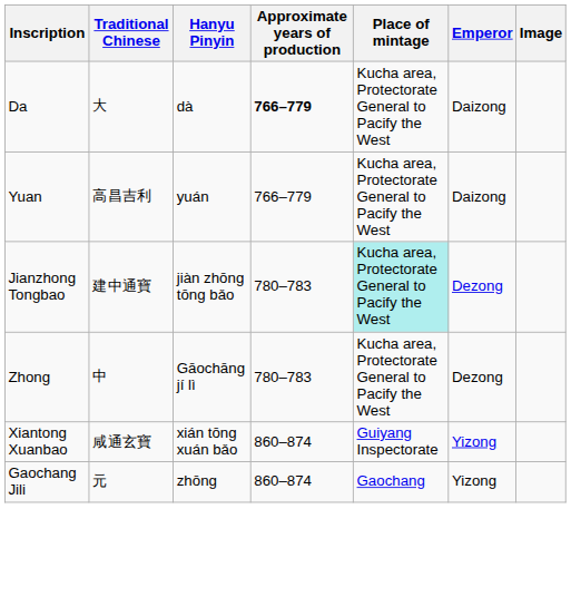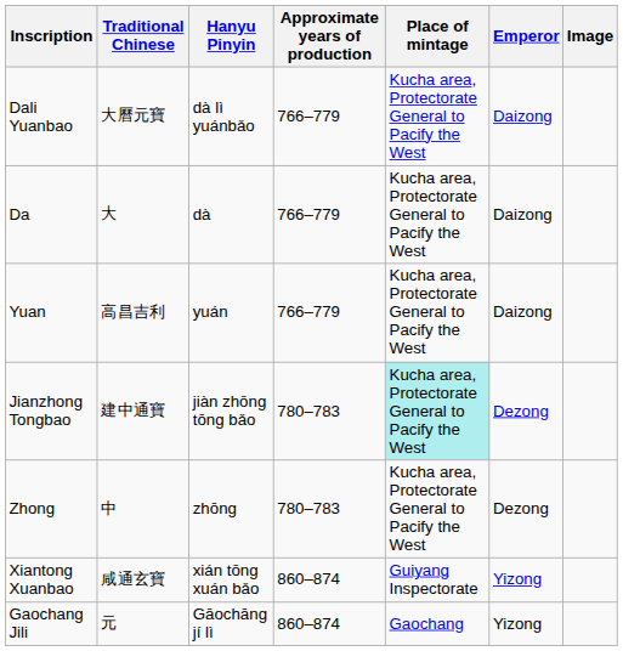 <table class="wikitable">
 <tr>
 <th>Inscription</th>
 <th><a href='#'>Traditional Chinese</a></th>
 <th><a href='#'>Hanyu Pinyin</a></th>
 <th>Approximate years of production</th>
 <th>Place of mintage</th>
 <th><a href='#'>Emperor</a></th>
 <th>Image</th>
 </tr>
 <tr>
+<td>Dali Yuanbao</td>
+<td>大曆元寶</td>
+<td>dà lì yuánbǎo</td>
+<td>766–779</td>
+<td><a href='#'>Kucha area</a>,<br><a href='#'>Protectorate General to Pacify the West</a></td>
+<td><a href='#'>Daizong</a></td>
+<td></td>
+</tr>
+<tr>
 <td>Da</td>
 <td>大</td>
 <td>dà</td>
-<td><strong>766–779</strong></td>
+<td>766–779</td>
 <td>Kucha area,<br>Protectorate General to Pacify the West</td>
 <td>Daizong</td>
 <td></td>
 </tr>
 <tr>
 <td>Yuan</td>
 <td>高昌吉利</td>
 <td>yuán</td>
 <td>766–779</td>
 <td>Kucha area,<br>Protectorate General to Pacify the West</td>
 <td>Daizong</td>
 <td></td>
 </tr>
 <tr>
 <td>Jianzhong Tongbao</td>
 <td>建中通寶</td>
 <td>jiàn zhōng tōng bǎo</td>
 <td>780–783</td>
 <td style="background: paleturquoise;">Kucha area,<br>Protectorate General to Pacify the West</td>
 <td><a href='#'>Dezong</a></td>
 <td></td>
 </tr>
 <tr>
 <td>Zhong</td>
 <td>中</td>
-<td>Gāochāng jí lì</td>
+<td>zhōng</td>
 <td>780–783</td>
 <td>Kucha area,<br>Protectorate General to Pacify the West</td>
 <td>Dezong</td>
 <td></td>
 </tr>
 <tr>
 <td>Xiantong Xuanbao</td>
 <td>咸通玄寶</td>
 <td>xián tōng xuán bǎo</td>
 <td>860–874</td>
 <td><a href='#'>Guiyang</a> Inspectorate</td>
 <td><a href='#'>Yizong</a></td>
 <td></td>
 </tr>
 <tr>
 <td>Gaochang Jili</td>
 <td>元</td>
-<td>zhōng</td>
+<td>Gāochāng jí lì</td>
 <td>860–874</td>
 <td><a href='#'>Gaochang</a></td>
 <td>Yizong</td>
 <td></td>
 </tr>
 </table>
